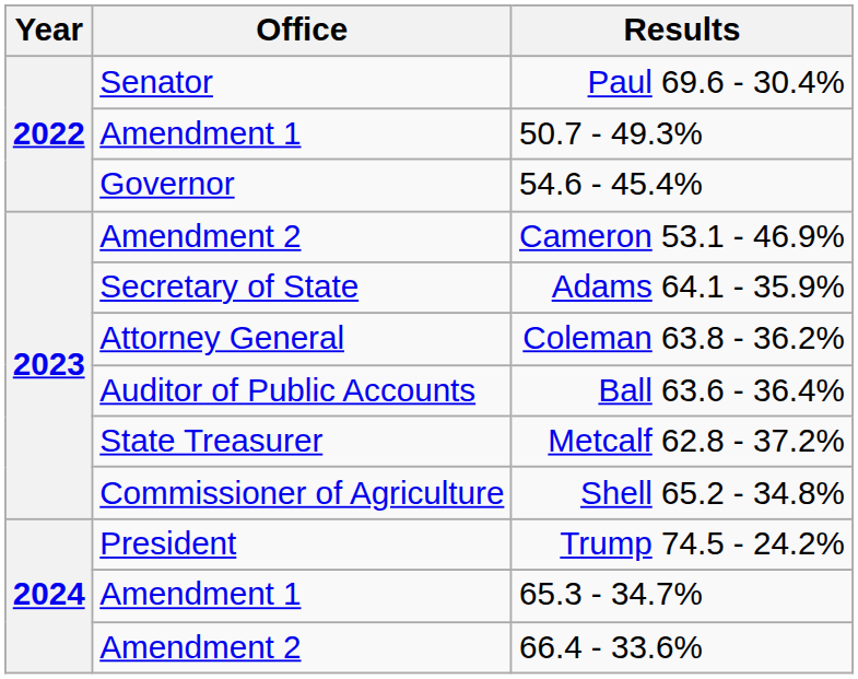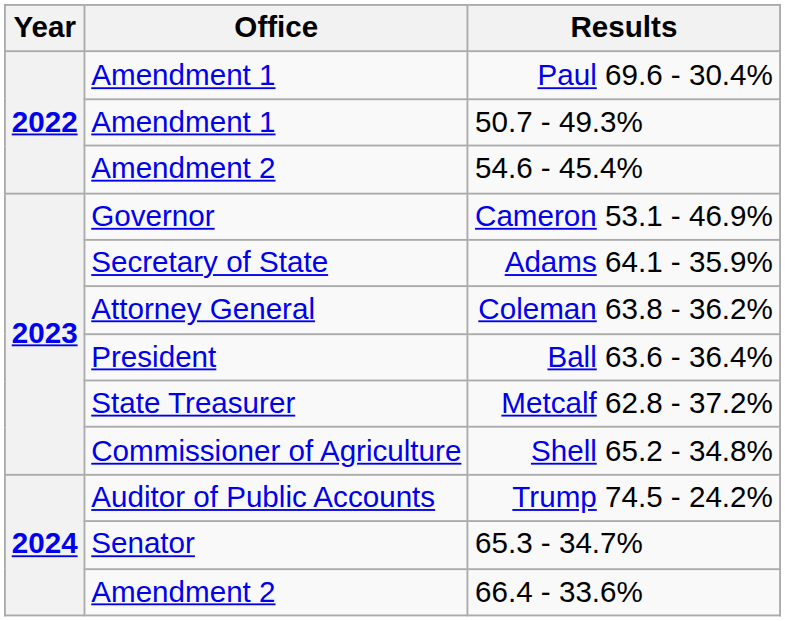 <table class=wikitable>
 <tr>
 <th>Year</th>
 <th>Office</th>
 <th>Results</th>
 </tr>
 <tr>
 <th rowspan=3><a href='#'>2022</a></th>
-<td><a href='#'>Senator</a></td>
+<td><a href='#'>Amendment 1</a></td>
 <td align="right" ><a href='#'>Paul</a> 69.6 - 30.4%</td>
 </tr>
 <tr>
 <td><a href='#'>Amendment 1</a></td>
 <td> 50.7 - 49.3%</td>
 </tr>
 <tr>
-<td><a href='#'>Governor</a></td>
+<td><a href='#'>Amendment 2</a></td>
 <td> 54.6 - 45.4%</td>
 </tr>
 <tr>
 <th rowspan=6><a href='#'>2023</a></th>
-<td><a href='#'>Amendment 2</a></td>
+<td><a href='#'>Governor</a></td>
 <td align="right" ><a href='#'>Cameron</a> 53.1 - 46.9%</td>
 </tr>
 <tr>
 <td><a href='#'>Secretary of State</a></td>
 <td align="right" ><a href='#'>Adams</a> 64.1 - 35.9%</td>
 </tr>
 <tr>
 <td><a href='#'>Attorney General</a></td>
 <td align="right" ><a href='#'>Coleman</a> 63.8 - 36.2%</td>
 </tr>
 <tr>
-<td><a href='#'>Auditor of Public Accounts</a></td>
+<td><a href='#'>President</a></td>
 <td align="right" ><a href='#'>Ball</a> 63.6 - 36.4%</td>
 </tr>
 <tr>
 <td><a href='#'>State Treasurer</a></td>
 <td align="right" ><a href='#'>Metcalf</a> 62.8 - 37.2%</td>
 </tr>
 <tr>
 <td><a href='#'>Commissioner of Agriculture</a></td>
 <td align="right" ><a href='#'>Shell</a> 65.2 - 34.8%</td>
 </tr>
 <tr>
 <th rowspan=3><a href='#'>2024</a></th>
-<td><a href='#'>President</a></td>
+<td><a href='#'>Auditor of Public Accounts</a></td>
 <td align="right" ><a href='#'>Trump</a> 74.5 - 24.2%</td>
 </tr>
 <tr>
-<td><a href='#'>Amendment 1</a></td>
+<td><a href='#'>Senator</a></td>
 <td> 65.3 - 34.7%</td>
 </tr>
 <tr>
 <td><a href='#'>Amendment 2</a></td>
 <td> 66.4 - 33.6%</td>
 </tr>
 </table>
